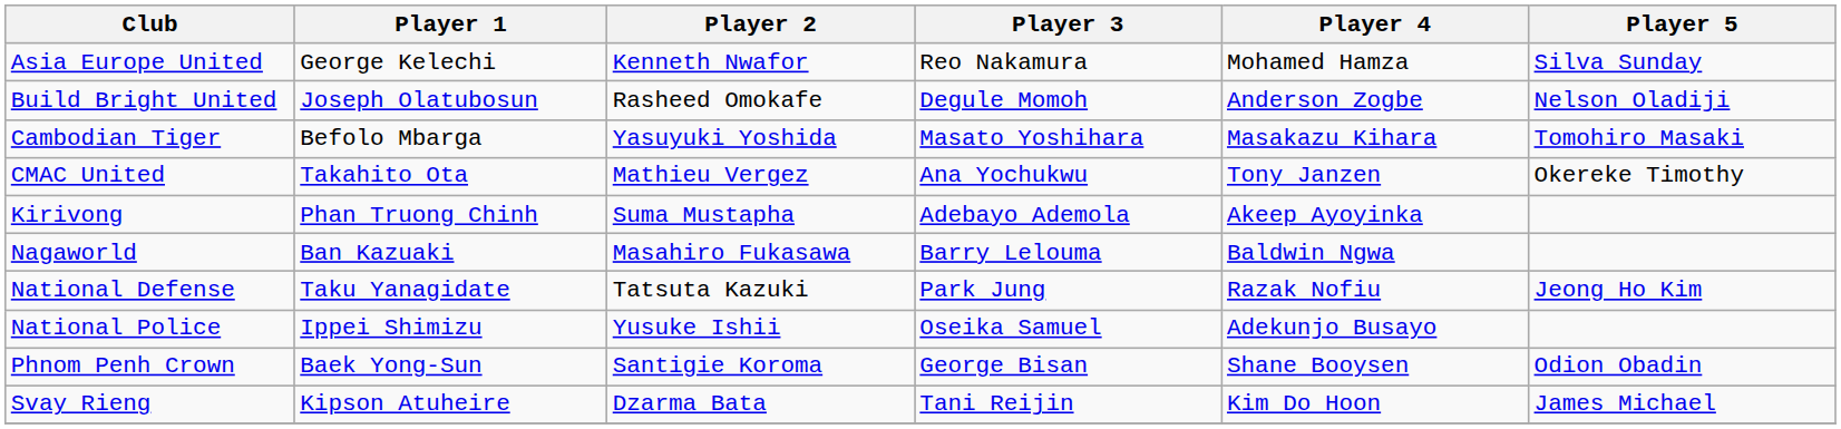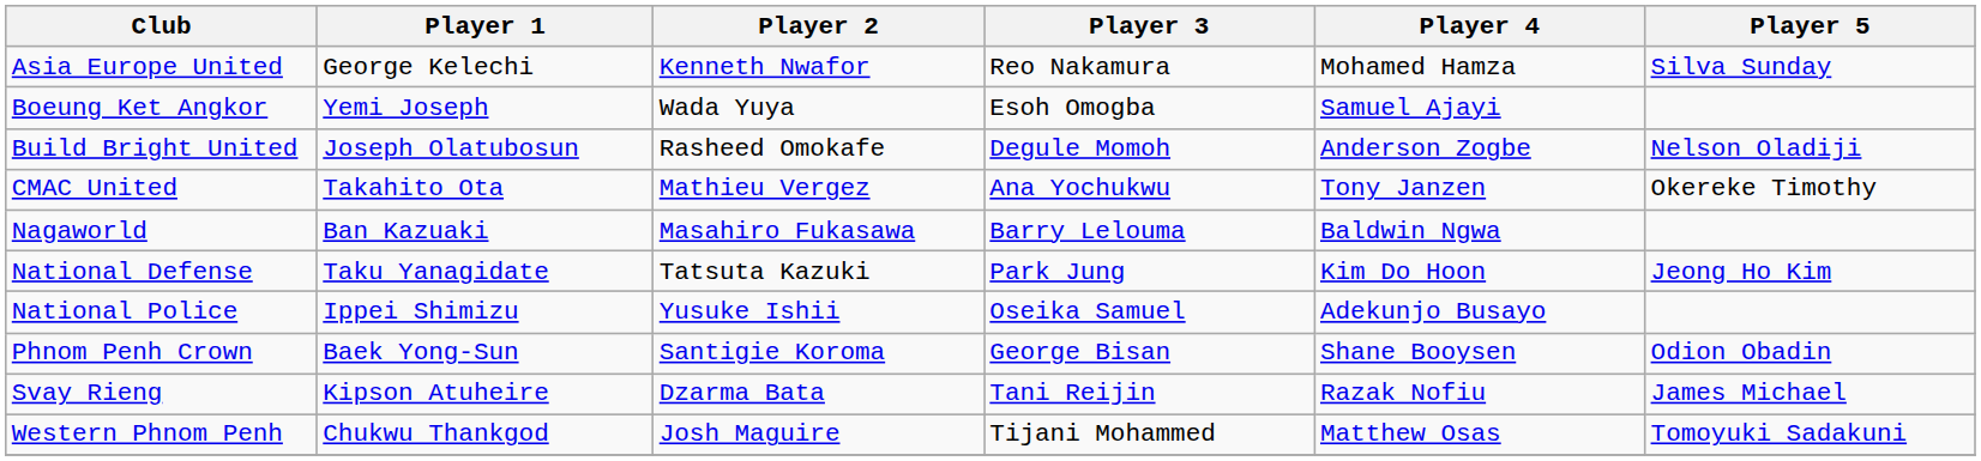 <table class="wikitable" border="1">
 <tr>
 <th width="155">Club</th>
 <th width="168">Player 1</th>
 <th width="165">Player 2</th>
 <th width="165">Player 3</th>
 <th width="165">Player 4</th>
 <th width="165">Player 5</th>
 </tr>
 <tr>
 <td><a href='#'>Asia Europe United</a></td>
 <td> George Kelechi</td>
 <td> <a href='#'>Kenneth Nwafor</a></td>
 <td> Reo Nakamura</td>
 <td> Mohamed Hamza</td>
 <td> <a href='#'>Silva Sunday</a></td>
 </tr>
 <tr>
+<td><a href='#'>Boeung Ket Angkor</a></td>
+<td> <a href='#'>Yemi Joseph</a></td>
+<td> Wada Yuya</td>
+<td> Esoh Omogba</td>
+<td> <a href='#'>Samuel Ajayi</a></td>
+<td></td>
+</tr>
+<tr>
 <td><a href='#'>Build Bright United</a></td>
 <td> <a href='#'>Joseph Olatubosun</a></td>
 <td>Rasheed Omokafe</td>
 <td><a href='#'>Degule Momoh</a></td>
 <td><a href='#'>Anderson Zogbe</a></td>
 <td> <a href='#'>Nelson Oladiji</a></td>
 </tr>
 <tr>
-<td><a href='#'>Cambodian Tiger</a></td>
-<td>Befolo Mbarga</td>
-<td><a href='#'>Yasuyuki Yoshida</a></td>
-<td><a href='#'>Masato Yoshihara</a></td>
-<td><a href='#'>Masakazu Kihara</a></td>
-<td><a href='#'>Tomohiro Masaki</a></td>
-</tr>
-<tr>
 <td><a href='#'>CMAC United</a></td>
 <td> <a href='#'>Takahito Ota</a></td>
 <td> <a href='#'>Mathieu Vergez</a></td>
 <td> <a href='#'>Ana Yochukwu</a></td>
 <td> <a href='#'>Tony Janzen</a></td>
 <td> Okereke Timothy</td>
-</tr>
-<tr>
-<td><a href='#'>Kirivong</a></td>
-<td> <a href='#'>Phan Truong Chinh</a></td>
-<td> <a href='#'>Suma Mustapha</a></td>
-<td> <a href='#'>Adebayo Ademola</a></td>
-<td> <a href='#'>Akeep Ayoyinka</a></td>
-<td></td>
 </tr>
 <tr>
 <td><a href='#'>Nagaworld</a></td>
 <td><a href='#'>Ban Kazuaki</a></td>
 <td> <a href='#'>Masahiro Fukasawa</a></td>
 <td> <a href='#'>Barry Lelouma</a></td>
 <td> <a href='#'>Baldwin Ngwa</a></td>
 <td></td>
 </tr>
 <tr>
 <td><a href='#'>National Defense</a></td>
 <td> <a href='#'>Taku Yanagidate</a></td>
 <td> Tatsuta Kazuki</td>
 <td> <a href='#'>Park Jung</a></td>
-<td><a href='#'>Razak Nofiu</a></td>
+<td> <a href='#'>Kim Do Hoon</a></td>
 <td> <a href='#'>Jeong Ho Kim</a></td>
 </tr>
 <tr>
 <td><a href='#'>National Police</a></td>
 <td> <a href='#'>Ippei Shimizu</a></td>
 <td> <a href='#'>Yusuke Ishii</a></td>
 <td> <a href='#'>Oseika Samuel</a></td>
 <td> <a href='#'>Adekunjo Busayo</a></td>
 <td></td>
 </tr>
 <tr>
 <td><a href='#'>Phnom Penh Crown</a></td>
 <td> <a href='#'>Baek Yong-Sun</a></td>
 <td> <a href='#'>Santigie Koroma</a></td>
 <td> <a href='#'>George Bisan</a></td>
 <td> <a href='#'>Shane Booysen</a></td>
 <td> <a href='#'>Odion Obadin</a></td>
 </tr>
 <tr>
 <td><a href='#'>Svay Rieng</a></td>
 <td> <a href='#'>Kipson Atuheire</a></td>
 <td> <a href='#'>Dzarma Bata</a></td>
 <td> <a href='#'>Tani Reijin</a></td>
-<td> <a href='#'>Kim Do Hoon</a></td>
+<td><a href='#'>Razak Nofiu</a></td>
 <td><a href='#'>James Michael</a></td>
+</tr>
+<tr>
+<td><a href='#'>Western Phnom Penh</a></td>
+<td> <a href='#'>Chukwu Thankgod</a></td>
+<td> <a href='#'>Josh Maguire</a></td>
+<td> Tijani Mohammed</td>
+<td> <a href='#'>Matthew Osas</a></td>
+<td><a href='#'>Tomoyuki Sadakuni</a></td>
 </tr>
 <tr>
 </tr>
 </table>
